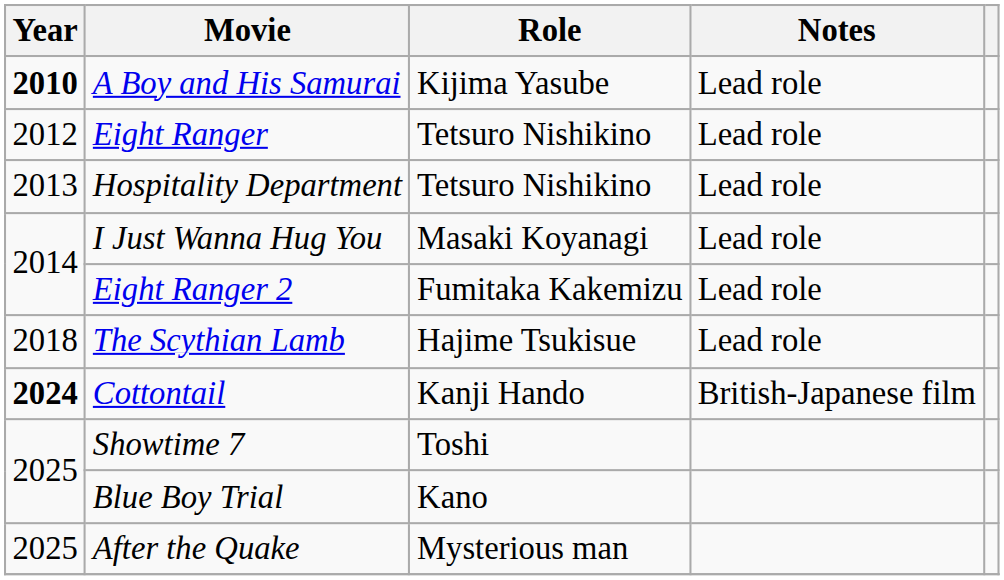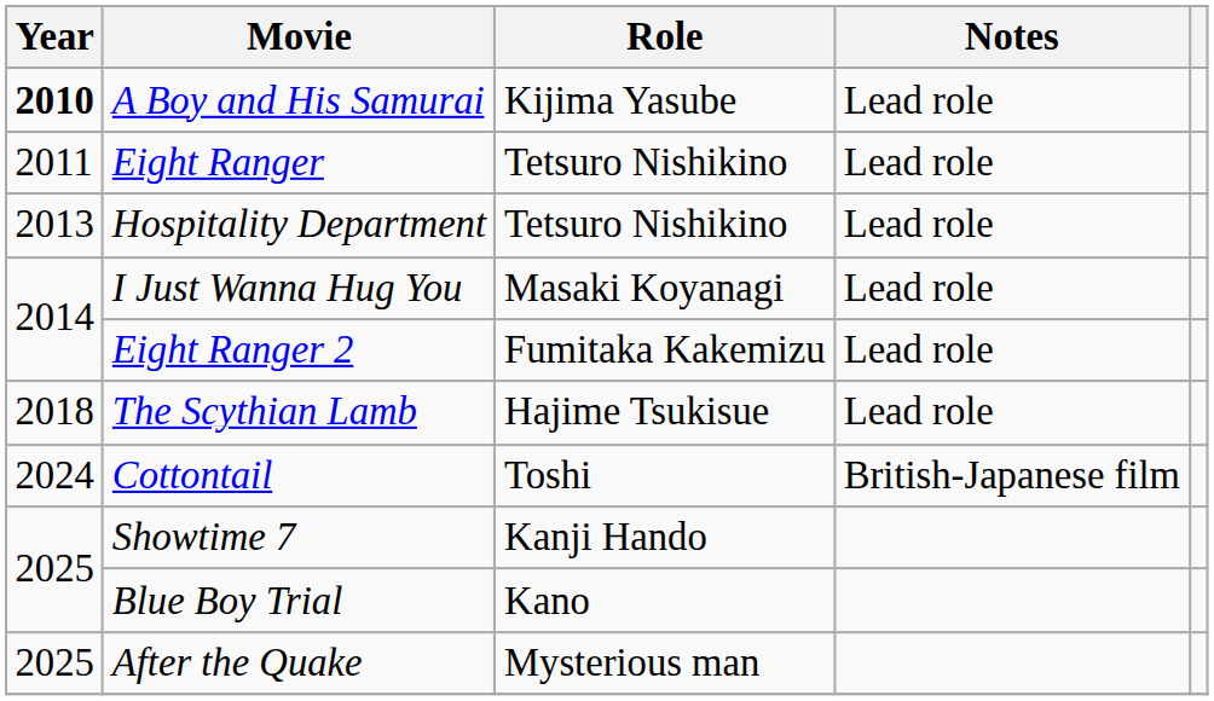 <table class="wikitable">
 <tr>
 <th>Year</th>
 <th>Movie</th>
 <th>Role</th>
 <th class="unsortable">Notes</th>
 <th class="unsortable"></th>
 </tr>
 <tr>
 <td><strong>2010</strong></td>
 <td><em><a href='#'>A Boy and His Samurai</a></em></td>
 <td>Kijima Yasube</td>
 <td>Lead role</td>
 <td></td>
 </tr>
 <tr>
-<td>2012</td>
+<td>2011</td>
 <td><em><a href='#'>Eight Ranger</a></em></td>
 <td>Tetsuro Nishikino</td>
 <td>Lead role</td>
 <td></td>
 </tr>
 <tr>
 <td>2013</td>
 <td><em>Hospitality Department</em></td>
 <td>Tetsuro Nishikino</td>
 <td>Lead role</td>
 <td></td>
 </tr>
 <tr>
 <td rowspan="2">2014</td>
 <td><em>I Just Wanna Hug You</em></td>
 <td>Masaki Koyanagi</td>
 <td>Lead role</td>
 <td></td>
 </tr>
 <tr>
 <td><em><a href='#'>Eight Ranger 2</a></em></td>
 <td>Fumitaka Kakemizu</td>
 <td>Lead role</td>
 <td></td>
 </tr>
 <tr>
 <td>2018</td>
 <td><em><a href='#'>The Scythian Lamb</a></em></td>
 <td>Hajime Tsukisue</td>
 <td>Lead role</td>
 <td></td>
 </tr>
 <tr>
-<td><strong>2024</strong></td>
+<td>2024</td>
 <td><em><a href='#'>Cottontail</a></em></td>
-<td>Kanji Hando</td>
+<td>Toshi</td>
 <td>British-Japanese film</td>
 <td></td>
 </tr>
 <tr>
 <td rowspan=2>2025</td>
 <td><em>Showtime 7</em></td>
-<td>Toshi</td>
+<td>Kanji Hando</td>
 <td></td>
 <td></td>
 </tr>
 <tr>
 <td><em>Blue Boy Trial</em></td>
 <td>Kano</td>
 <td></td>
 <td></td>
 </tr>
 <tr>
 <td>2025</td>
 <td><em>After the Quake</em></td>
 <td>Mysterious man</td>
 <td></td>
 <td></td>
 </tr>
 <tr>
 </tr>
 </table>
